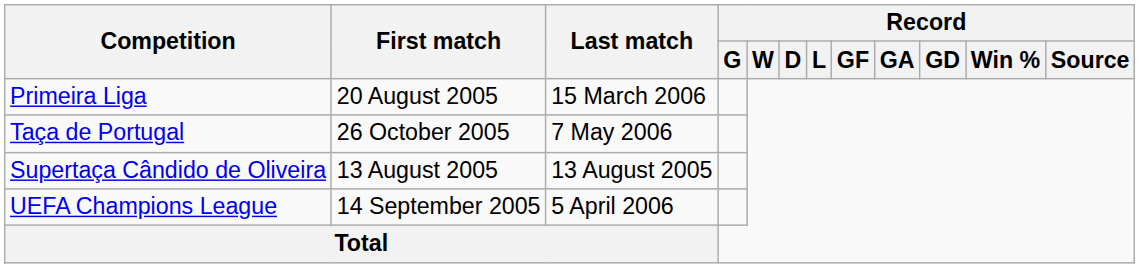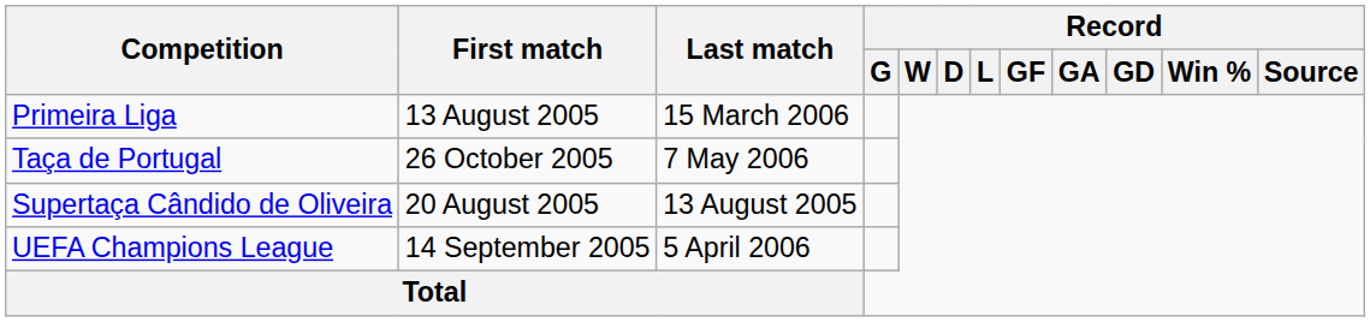 <table class="wikitable" style="text-align: center">
 <tr>
 <th rowspan="2">Competition</th>
 <th rowspan="2">First match</th>
 <th rowspan="2">Last match</th>
 <th colspan="9">Record</th>
 </tr>
 <tr>
 <th>G</th>
 <th>W</th>
 <th>D</th>
 <th>L</th>
 <th>GF</th>
 <th>GA</th>
 <th>GD</th>
 <th>Win %</th>
 <th>Source</th>
 </tr>
 <tr>
 <td align=left><a href='#'>Primeira Liga</a></td>
-<td align=left>20 August 2005</td>
+<td align=left>13 August 2005</td>
 <td align=left>15 March 2006<br></td>
 <td align=left></td>
 </tr>
 <tr>
 <td align=left><a href='#'>Taça de Portugal</a></td>
 <td align=left>26 October 2005</td>
 <td align=left>7 May 2006<br></td>
 <td align=left></td>
 </tr>
 <tr>
 <td align=left><a href='#'>Supertaça Cândido de Oliveira</a></td>
-<td align=left>13 August 2005</td>
+<td align=left>20 August 2005</td>
 <td align=left>13 August 2005<br></td>
 <td align=left></td>
 </tr>
 <tr>
 <td align=left><a href='#'>UEFA Champions League</a></td>
 <td align=left>14 September 2005</td>
 <td align=left>5 April 2006<br></td>
 <td align=left></td>
 </tr>
 <tr>
 <th colspan="3">Total<br></th>
 </tr>
 </table>
